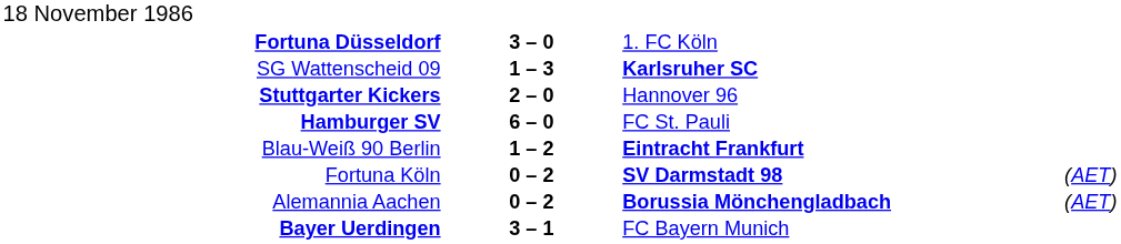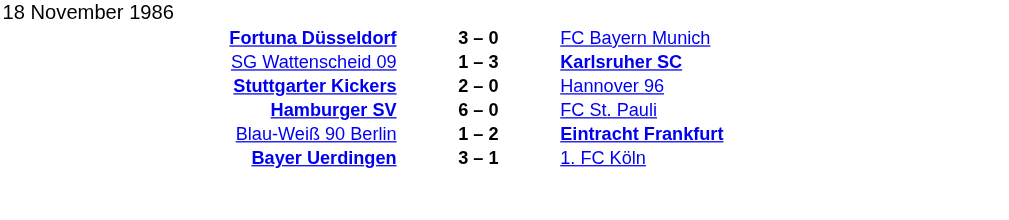 <table width=100% cellspacing=1>
 <tr>
 <th width=25%></th>
 <th width=10%></th>
 <th width=25%></th>
 <th></th>
 </tr>
 <tr>
 <td>18 November 1986</td>
 </tr>
 <tr style=font-size:90%>
 <td align=right><strong><a href='#'>Fortuna Düsseldorf</a></strong></td>
 <td align=center><strong>3 – 0</strong></td>
-<td><a href='#'>1. FC Köln</a></td>
+<td><a href='#'>FC Bayern Munich</a></td>
 </tr>
 <tr style=font-size:90%>
 <td align=right><a href='#'>SG Wattenscheid 09</a></td>
 <td align=center><strong>1 – 3</strong></td>
 <td><strong><a href='#'>Karlsruher SC</a></strong></td>
 </tr>
 <tr style=font-size:90%>
 <td align=right><strong><a href='#'>Stuttgarter Kickers</a></strong></td>
 <td align=center><strong>2 – 0</strong></td>
 <td><a href='#'>Hannover 96</a></td>
 </tr>
 <tr style=font-size:90%>
 <td align=right><strong><a href='#'>Hamburger SV</a></strong></td>
 <td align=center><strong>6 – 0</strong></td>
 <td><a href='#'>FC St. Pauli</a></td>
 </tr>
 <tr style=font-size:90%>
 <td align=right><a href='#'>Blau-Weiß 90 Berlin</a></td>
 <td align=center><strong>1 – 2</strong></td>
 <td><strong><a href='#'>Eintracht Frankfurt</a></strong></td>
 </tr>
 <tr style=font-size:90%>
-<td align=right><a href='#'>Fortuna Köln</a></td>
-<td align=center><strong>0 – 2</strong></td>
-<td><strong><a href='#'>SV Darmstadt 98</a></strong></td>
-<td><em>(<a href='#'>AET</a>)</em></td>
-</tr>
-<tr style=font-size:90%>
-<td align=right><a href='#'>Alemannia Aachen</a></td>
-<td align=center><strong>0 – 2</strong></td>
-<td><strong><a href='#'>Borussia Mönchengladbach</a></strong></td>
-<td><em>(<a href='#'>AET</a>)</em></td>
-</tr>
-<tr style=font-size:90%>
 <td align=right><strong><a href='#'>Bayer Uerdingen</a></strong></td>
 <td align=center><strong>3 – 1</strong></td>
-<td><a href='#'>FC Bayern Munich</a></td>
+<td><a href='#'>1. FC Köln</a></td>
 </tr>
 </table>
